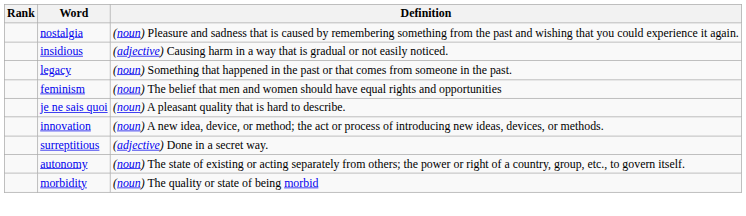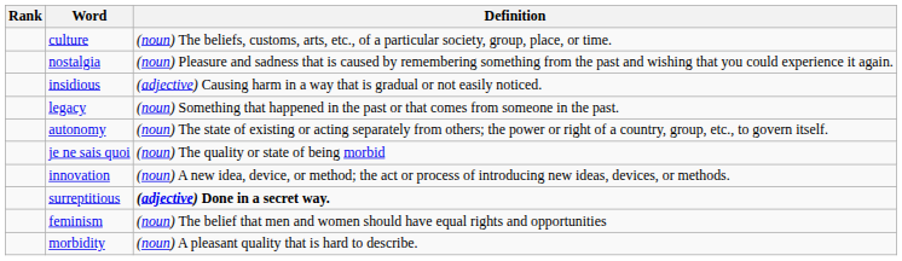 <table class="wikitable">
 <tr>
 <th>Rank</th>
 <th>Word</th>
 <th>Definition</th>
+</tr>
+<tr>
+<td></td>
+<td><a href='#'>culture</a></td>
+<td><em>(<a href='#'>noun</a>)</em> The beliefs, customs, arts, etc., of a particular society, group, place, or time.</td>
 </tr>
 <tr>
 <td></td>
 <td><a href='#'>nostalgia</a></td>
 <td><em>(<a href='#'>noun</a>)</em> Pleasure and sadness that is caused by remembering something from the past and wishing that you could experience it again.</td>
 </tr>
 <tr>
 <td></td>
 <td><a href='#'>insidious</a></td>
 <td><em>(<a href='#'>adjective</a>)</em>  Causing harm in a way that is gradual or not easily noticed.</td>
 </tr>
 <tr>
 <td></td>
 <td><a href='#'>legacy</a></td>
 <td><em>(<a href='#'>noun</a>)</em> Something that happened in the past or that comes from someone in the past.</td>
 </tr>
 <tr>
 <td></td>
-<td><a href='#'>feminism</a></td>
-<td><em>(<a href='#'>noun</a>)</em> The belief that men and women should have equal rights and opportunities</td>
+<td><a href='#'>autonomy</a></td>
+<td><em>(<a href='#'>noun</a>)</em> The state of existing or acting separately from others; the power or right of a country, group, etc., to govern itself.</td>
 </tr>
 <tr>
 <td></td>
 <td><a href='#'>je ne sais quoi</a></td>
-<td><em>(<a href='#'>noun</a>)</em> A pleasant quality that is hard to describe.</td>
+<td><em>(<a href='#'>noun</a>)</em> The quality or state of being <a href='#'>morbid</a></td>
 </tr>
 <tr>
 <td></td>
 <td><a href='#'>innovation</a></td>
 <td><em>(<a href='#'>noun</a>)</em> A new idea, device, or method; the act or process of introducing new ideas, devices, or methods.</td>
 </tr>
 <tr>
 <td></td>
 <td><a href='#'>surreptitious</a></td>
-<td><em>(<a href='#'>adjective</a>)</em> Done in a secret way.</td>
+<td><strong><em>(<a href='#'>adjective</a>)</em> Done in a secret way.</strong></td>
 </tr>
 <tr>
 <td></td>
-<td><a href='#'>autonomy</a></td>
-<td><em>(<a href='#'>noun</a>)</em> The state of existing or acting separately from others; the power or right of a country, group, etc., to govern itself.</td>
+<td><a href='#'>feminism</a></td>
+<td><em>(<a href='#'>noun</a>)</em> The belief that men and women should have equal rights and opportunities</td>
 </tr>
 <tr>
 <td></td>
 <td><a href='#'>morbidity</a></td>
-<td><em>(<a href='#'>noun</a>)</em> The quality or state of being <a href='#'>morbid</a></td>
+<td><em>(<a href='#'>noun</a>)</em> A pleasant quality that is hard to describe.</td>
 </tr>
 </table>
